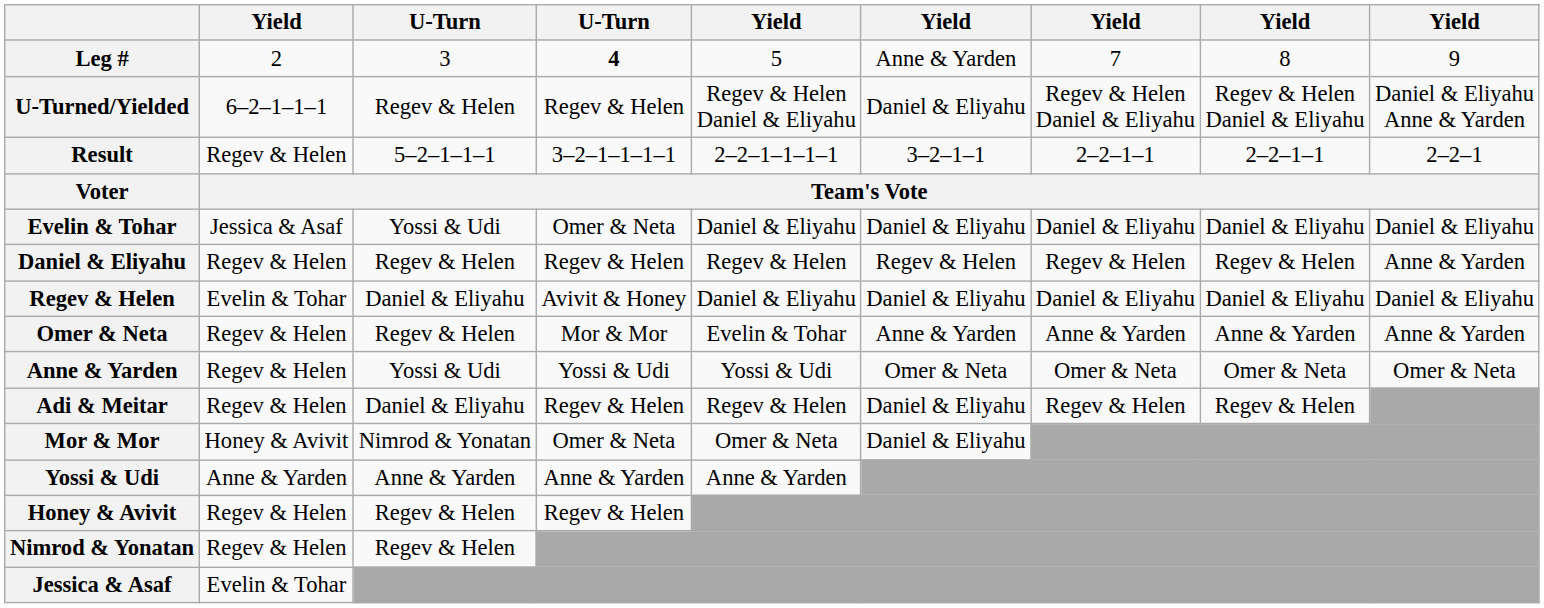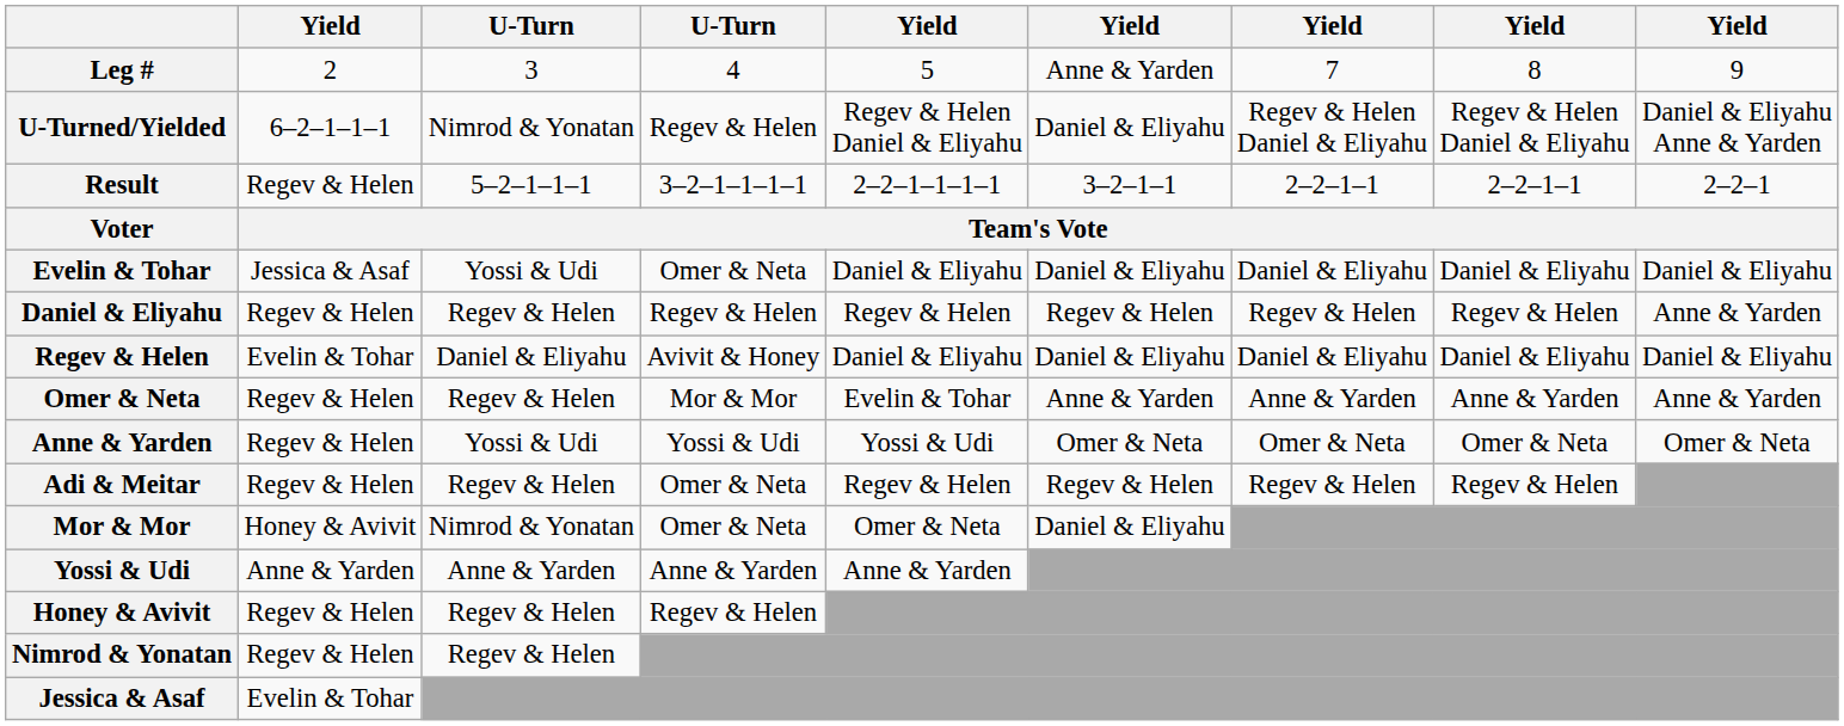 <table class="wikitable" style="text-align:center">
 <tr>
 <th></th>
 <th>Yield</th>
 <th>U-Turn</th>
 <th>U-Turn</th>
 <th>Yield</th>
 <th>Yield</th>
 <th>Yield</th>
 <th>Yield</th>
 <th>Yield</th>
 </tr>
 <tr>
 <th align="left">Leg #</th>
 <td>2</td>
 <td>3</td>
-<td><strong>4</strong></td>
+<td>4</td>
 <td>5</td>
 <td>Anne & Yarden</td>
 <td>7</td>
 <td>8</td>
 <td>9</td>
 </tr>
 <tr>
 <th align="left">U-Turned/Yielded</th>
 <td>6–2–1–1–1</td>
-<td>Regev & Helen</td>
+<td>Nimrod & Yonatan</td>
 <td>Regev & Helen</td>
 <td>Regev & Helen<br>Daniel & Eliyahu</td>
 <td>Daniel & Eliyahu</td>
 <td>Regev & Helen<br>Daniel & Eliyahu</td>
 <td>Regev & Helen<br>Daniel & Eliyahu</td>
 <td>Daniel & Eliyahu<br>Anne & Yarden</td>
 </tr>
 <tr>
 <th align="left">Result</th>
 <td>Regev & Helen</td>
 <td>5–2–1–1–1</td>
 <td>3–2–1–1–1–1</td>
 <td>2–2–1–1–1–1</td>
 <td>3–2–1–1</td>
 <td>2–2–1–1</td>
 <td>2–2–1–1</td>
 <td>2–2–1</td>
 </tr>
 <tr>
 <th>Voter</th>
 <th colspan=10>Team's Vote</th>
 </tr>
 <tr>
 <th>Evelin & Tohar</th>
 <td>Jessica & Asaf</td>
 <td>Yossi & Udi</td>
 <td>Omer & Neta</td>
 <td>Daniel & Eliyahu</td>
 <td>Daniel & Eliyahu</td>
 <td>Daniel & Eliyahu</td>
 <td>Daniel & Eliyahu</td>
 <td>Daniel & Eliyahu</td>
 </tr>
 <tr>
 <th>Daniel & Eliyahu</th>
 <td>Regev & Helen</td>
 <td>Regev & Helen</td>
 <td>Regev & Helen</td>
 <td>Regev & Helen</td>
 <td>Regev & Helen</td>
 <td>Regev & Helen</td>
 <td>Regev & Helen</td>
 <td>Anne & Yarden</td>
 </tr>
 <tr>
 <th>Regev & Helen</th>
 <td>Evelin & Tohar</td>
 <td>Daniel & Eliyahu</td>
 <td>Avivit & Honey</td>
 <td>Daniel & Eliyahu</td>
 <td>Daniel & Eliyahu</td>
 <td>Daniel & Eliyahu</td>
 <td>Daniel & Eliyahu</td>
 <td>Daniel & Eliyahu</td>
 </tr>
 <tr>
 <th>Omer & Neta</th>
 <td>Regev & Helen</td>
 <td>Regev & Helen</td>
 <td>Mor & Mor</td>
 <td>Evelin & Tohar</td>
 <td>Anne & Yarden</td>
 <td>Anne & Yarden</td>
 <td>Anne & Yarden</td>
 <td>Anne & Yarden</td>
 </tr>
 <tr>
 <th>Anne & Yarden</th>
 <td>Regev & Helen</td>
 <td>Yossi & Udi</td>
 <td>Yossi & Udi</td>
 <td>Yossi & Udi</td>
 <td>Omer & Neta</td>
 <td>Omer & Neta</td>
 <td>Omer & Neta</td>
 <td>Omer & Neta</td>
 </tr>
 <tr>
 <th>Adi & Meitar</th>
 <td>Regev & Helen</td>
-<td>Daniel & Eliyahu</td>
+<td>Regev & Helen</td>
+<td>Omer & Neta</td>
 <td>Regev & Helen</td>
 <td>Regev & Helen</td>
-<td>Daniel & Eliyahu</td>
 <td>Regev & Helen</td>
 <td>Regev & Helen</td>
 <td colspan=4 bgcolor="darkgray"></td>
 </tr>
 <tr>
 <th>Mor & Mor</th>
 <td>Honey & Avivit</td>
 <td>Nimrod & Yonatan</td>
 <td>Omer & Neta</td>
 <td>Omer & Neta</td>
 <td>Daniel & Eliyahu</td>
 <td colspan=5 bgcolor="darkgray"></td>
 </tr>
 <tr>
 <th>Yossi & Udi</th>
 <td>Anne & Yarden</td>
 <td>Anne & Yarden</td>
 <td>Anne & Yarden</td>
 <td>Anne & Yarden</td>
 <td colspan=6 bgcolor="darkgray"></td>
 </tr>
 <tr>
 <th>Honey & Avivit</th>
 <td>Regev & Helen</td>
 <td>Regev & Helen</td>
 <td>Regev & Helen</td>
 <td colspan=7 bgcolor="darkgray"></td>
 </tr>
 <tr>
 <th>Nimrod & Yonatan</th>
 <td>Regev & Helen</td>
 <td>Regev & Helen</td>
 <td colspan=8 bgcolor="darkgray"></td>
 </tr>
 <tr>
 <th>Jessica & Asaf</th>
 <td>Evelin & Tohar</td>
 <td colspan=9 bgcolor="darkgray"></td>
 </tr>
 </table>
